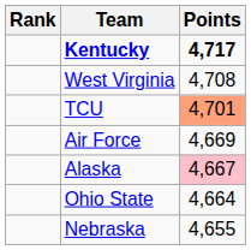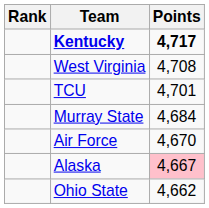 <table class="wikitable sortable" style="text-align:center">
 <tr>
 <th>Rank</th>
 <th>Team</th>
 <th>Points</th>
 </tr>
 <tr>
 <td></td>
 <td align="left"><strong><a href='#'>Kentucky</a></strong></td>
 <td><strong>4,717</strong></td>
 </tr>
 <tr>
 <td></td>
 <td align="left"><a href='#'>West Virginia</a></td>
 <td>4,708</td>
 </tr>
 <tr>
 <td></td>
 <td align="left"><a href='#'>TCU</a></td>
-<td style="background: lightsalmon;">4,701</td>
+<td>4,701</td>
+</tr>
+<tr>
+<td></td>
+<td align="left"><a href='#'>Murray State</a></td>
+<td>4,684</td>
 </tr>
 <tr>
 <td></td>
 <td align="left"><a href='#'>Air Force</a></td>
-<td>4,669</td>
+<td>4,670</td>
 </tr>
 <tr>
 <td></td>
 <td align="left"><a href='#'>Alaska</a></td>
 <td style="background: pink;">4,667</td>
 </tr>
 <tr>
 <td></td>
 <td align="left"><a href='#'>Ohio State</a></td>
-<td>4,664</td>
-</tr>
-<tr>
-<td></td>
-<td align="left"><a href='#'>Nebraska</a></td>
-<td>4,655</td>
+<td>4,662</td>
 </tr>
 </table>
